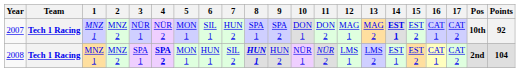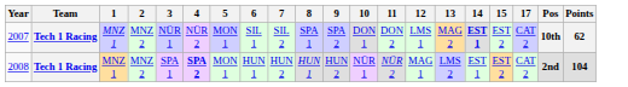 <table class="wikitable" style="text-align:center; font-size:85%">
 <tr>
 <th>Year</th>
 <th>Team</th>
 <th>1</th>
 <th>2</th>
 <th>3</th>
 <th>4</th>
 <th>5</th>
 <th>6</th>
 <th>7</th>
 <th>8</th>
 <th>9</th>
 <th>10</th>
 <th>11</th>
 <th>12</th>
 <th>13</th>
 <th>14</th>
 <th>15</th>
-<th>16</th>
 <th>17</th>
 <th>Pos</th>
 <th>Points</th>
 </tr>
 <tr>
 <td><a href='#'>2007</a></td>
 <th nowrap><a href='#'>Tech 1 Racing</a></th>
 <td style="background:#CFCFFF;"><em><a href='#'>MNZ<br>1</a></em><br></td>
 <td style="background:#DFFFDF;"><a href='#'>MNZ<br>2</a><br></td>
 <td style="background:#CFCFFF;"><a href='#'>NÜR<br>1</a><br></td>
 <td style="background:#EFCFFF;"><a href='#'>NÜR<br>2</a><br></td>
 <td style="background:#CFCFFF;"><a href='#'>MON<br>1</a><br></td>
 <td style="background:#DFFFDF;"><a href='#'>SIL<br>1</a><br></td>
-<td style="background:#DFFFDF;"><a href='#'>HUN<br>2</a><br></td>
+<td style="background:#DFFFDF;"><a href='#'>SIL<br>2</a><br></td>
 <td style="background:#CFCFFF;"><a href='#'>SPA<br>1</a><br></td>
 <td style="background:#CFCFFF;"><a href='#'>SPA<br>2</a><br></td>
 <td style="background:#DFDFDF;"><a href='#'>DON<br>1</a><br></td>
 <td style="background:#DFFFDF;"><a href='#'>DON<br>2</a><br></td>
-<td style="background:#DFFFDF;"><a href='#'>MAG<br>1</a><br></td>
+<td style="background:#DFFFDF;"><a href='#'>LMS<br>1</a><br></td>
 <td style="background:#FFDF9F;"><a href='#'>MAG<br>2</a><br></td>
 <td style="background:#DFDFDF;"><strong><a href='#'>EST<br>1</a></strong><br></td>
 <td style="background:#DFFFDF;"><a href='#'>EST<br>2</a><br></td>
-<td style="background:#CFCFFF;"><a href='#'>CAT<br>1</a><br></td>
 <td style="background:#CFCFFF;"><a href='#'>CAT<br>2</a><br></td>
 <th>10th</th>
-<th>92</th>
+<th>62</th>
 </tr>
 <tr>
 <td><a href='#'>2008</a></td>
 <th nowrap><a href='#'>Tech 1 Racing</a></th>
 <td style="background:#FFDF9F;"><a href='#'>MNZ<br>1</a><br></td>
 <td style="background:#DFFFDF;"><a href='#'>MNZ<br>2</a><br></td>
 <td style="background:#EFCFFF;"><a href='#'>SPA<br>1</a><br></td>
 <td style="background:#EFCFFF;"><strong><a href='#'>SPA<br>2</a><br></strong></td>
 <td style="background:#DFFFDF;"><a href='#'>MON<br>1</a><br></td>
 <td style="background:#DFFFDF;"><a href='#'>HUN<br>1</a><br></td>
-<td style="background:#DFFFDF;"><a href='#'>SIL<br>2</a><br></td>
-<td style="background:#DFDFDF;"><strong><em><a href='#'>HUN<br>1</a></em><br></strong></td>
+<td style="background:#DFFFDF;"><a href='#'>HUN<br>2</a><br></td>
+<td style="background:#DFDFDF;"><em><a href='#'>HUN<br>1</a></em><br></td>
 <td style="background:#DFDFDF;"><a href='#'>HUN<br>2</a><br></td>
 <td style="background:#EFCFFF;"><a href='#'>NÜR<br>1</a><br></td>
 <td style="background:#DFDFDF;"><em><a href='#'>NÜR<br>2</a></em><br></td>
-<td style="background:#DFFFDF;"><a href='#'>LMS<br>1</a><br></td>
+<td style="background:#DFFFDF;"><a href='#'>MAG<br>1</a><br></td>
 <td style="background:#CFCFFF;"><a href='#'>LMS<br>2</a><br></td>
 <td style="background:#DFFFDF;"><a href='#'>EST<br>1</a><br></td>
 <td style="background:#FFDF9F;"><a href='#'>EST<br>2</a><br></td>
-<td style="background:#FFFFBF;"><a href='#'>CAT<br>1</a><br></td>
 <td style="background:#DFFFDF;"><a href='#'>CAT<br>2</a><br></td>
 <th style="background:#DFDFDF;">2nd</th>
 <th style="background:#DFDFDF;">104</th>
 </tr>
 </table>
